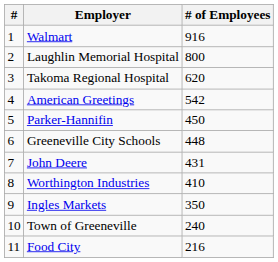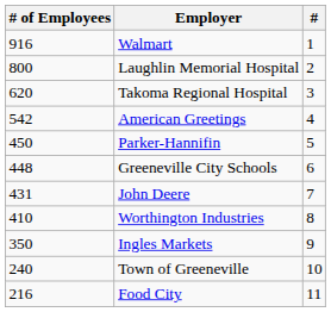 <table class="wikitable">
 <tr>
+<th># of Employees</th>
+<th>Employer</th>
 <th>#</th>
-<th>Employer</th>
-<th># of Employees</th>
 </tr>
 <tr>
+<td>916</td>
+<td><a href='#'>Walmart</a></td>
 <td>1</td>
-<td><a href='#'>Walmart</a></td>
-<td>916</td>
 </tr>
 <tr>
+<td>800</td>
+<td>Laughlin Memorial Hospital</td>
 <td>2</td>
-<td>Laughlin Memorial Hospital</td>
-<td>800</td>
 </tr>
 <tr>
+<td>620</td>
+<td>Takoma Regional Hospital</td>
 <td>3</td>
-<td>Takoma Regional Hospital</td>
-<td>620</td>
 </tr>
 <tr>
+<td>542</td>
+<td><a href='#'>American Greetings</a></td>
 <td>4</td>
-<td><a href='#'>American Greetings</a></td>
-<td>542</td>
 </tr>
 <tr>
+<td>450</td>
+<td><a href='#'>Parker-Hannifin</a></td>
 <td>5</td>
-<td><a href='#'>Parker-Hannifin</a></td>
-<td>450</td>
 </tr>
 <tr>
+<td>448</td>
+<td>Greeneville City Schools</td>
 <td>6</td>
-<td>Greeneville City Schools</td>
-<td>448</td>
 </tr>
 <tr>
+<td>431</td>
+<td><a href='#'>John Deere</a></td>
 <td>7</td>
-<td><a href='#'>John Deere</a></td>
-<td>431</td>
 </tr>
 <tr>
+<td>410</td>
+<td><a href='#'>Worthington Industries</a></td>
 <td>8</td>
-<td><a href='#'>Worthington Industries</a></td>
-<td>410</td>
 </tr>
 <tr>
+<td>350</td>
+<td><a href='#'>Ingles Markets</a></td>
 <td>9</td>
-<td><a href='#'>Ingles Markets</a></td>
-<td>350</td>
 </tr>
 <tr>
+<td>240</td>
+<td>Town of Greeneville</td>
 <td>10</td>
-<td>Town of Greeneville</td>
-<td>240</td>
 </tr>
 <tr>
+<td>216</td>
+<td><a href='#'>Food City</a></td>
 <td>11</td>
-<td><a href='#'>Food City</a></td>
-<td>216</td>
 </tr>
 </table>
